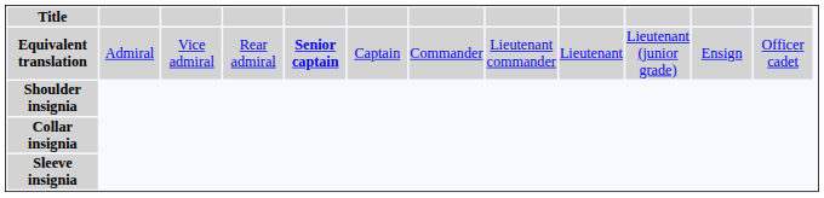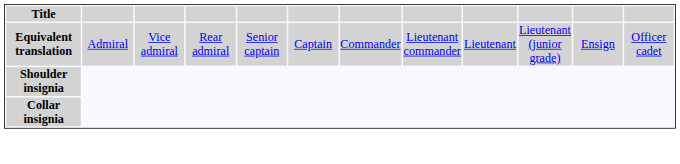 <table bgcolor=#F8F8FF style="text-align:center; border:1px solid #000">
 <tr bgcolor=#D3D3D3>
 <th width=12%>Title</th>
 <th width=8%><br></th>
 <th width=8%><br></th>
 <th width=8%><br></th>
 <th width=8%><br></th>
 <th width=8%><br></th>
 <th width=8%><br></th>
 <th width=8%><br></th>
 <th width=8%><br></th>
 <th width=8%><br></th>
 <th width=8%><br></th>
 <th width=8%><br></th>
 </tr>
 <tr bgcolor=#D3D3D3>
 <th>Equivalent translation</th>
 <td><a href='#'>Admiral</a></td>
 <td><a href='#'>Vice admiral</a></td>
 <td><a href='#'>Rear admiral</a></td>
-<td><strong><a href='#'>Senior captain</a></strong></td>
+<td><a href='#'>Senior captain</a></td>
 <td><a href='#'>Captain</a></td>
 <td><a href='#'>Commander</a></td>
 <td><a href='#'>Lieutenant commander</a></td>
 <td><a href='#'>Lieutenant</a></td>
 <td><a href='#'>Lieutenant (junior grade)</a></td>
 <td><a href='#'>Ensign</a></td>
 <td><a href='#'>Officer cadet</a></td>
 </tr>
 <tr>
 <th bgcolor="#D3D3D3">Shoulder insignia</th>
 <td></td>
 <td></td>
 <td></td>
 <td></td>
 <td></td>
 <td></td>
 <td></td>
 <td></td>
 <td></td>
 <td></td>
 <td></td>
 </tr>
 <tr>
 <th bgcolor="#D3D3D3">Collar insignia</th>
 <td></td>
 <td></td>
 <td></td>
 <td></td>
 <td></td>
 <td></td>
 <td></td>
 <td></td>
 <td></td>
 <td></td>
 <td></td>
 </tr>
-<tr>
-<th bgcolor="#D3D3D3">Sleeve insignia</th>
-<td></td>
-<td></td>
-<td></td>
-<td></td>
-<td></td>
-<td></td>
-<td></td>
-<td></td>
-<td></td>
-<td></td>
-<td></td>
-<td></td>
-</tr>
 </table>
